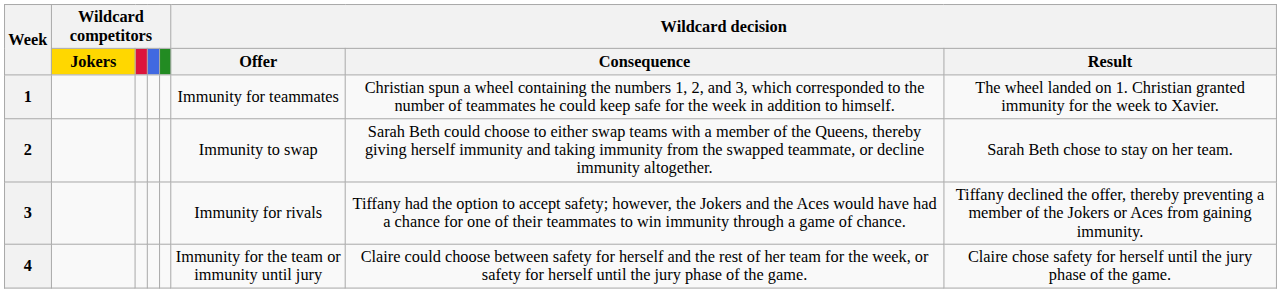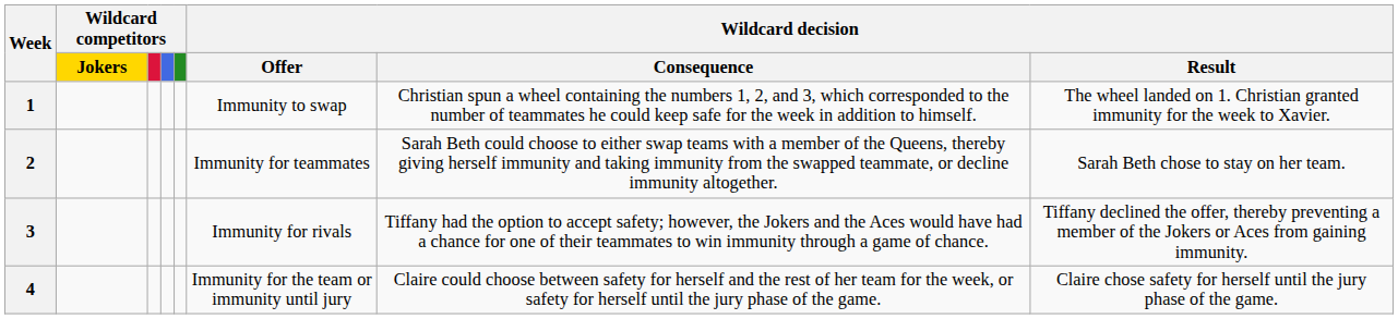 <table class="wikitable" style="text-align:center;">
 <tr>
 <th scope="col" rowspan="2">Week</th>
 <th scope="colgroup" colspan="4">Wildcard competitors</th>
 <th scope="colgroup" colspan="3">Wildcard decision</th>
 </tr>
 <tr>
 <th scope="col" style="background:gold;">Jokers<br></th>
 <th scope="col" style="background:crimson;"><br></th>
 <th scope="col" style="background:royalblue;"><br></th>
 <th scope="col" style="background:forestgreen;"><br></th>
 <th scope="col">Offer</th>
 <th scope="col">Consequence</th>
 <th scope="col">Result</th>
 </tr>
 <tr>
 <th scope="row">1</th>
 <td></td>
 <td></td>
 <td></td>
 <td></td>
-<td>Immunity for teammates</td>
+<td>Immunity to swap</td>
 <td>Christian spun a wheel containing the numbers 1, 2, and 3, which corresponded to the number of teammates he could keep safe for the week in addition to himself.</td>
 <td>The wheel landed on 1. Christian granted immunity for the week to Xavier.</td>
 </tr>
 <tr>
 <th scope="row">2</th>
 <td></td>
 <td></td>
 <td></td>
 <td></td>
-<td>Immunity to swap</td>
+<td>Immunity for teammates</td>
 <td>Sarah Beth could choose to either swap teams with a member of the Queens, thereby giving herself immunity and taking immunity from the swapped teammate, or decline immunity altogether.</td>
 <td>Sarah Beth chose to stay on her team.</td>
 </tr>
 <tr>
 <th scope="row">3</th>
 <td></td>
 <td></td>
 <td></td>
 <td></td>
 <td>Immunity for rivals</td>
 <td>Tiffany had the option to accept safety; however, the Jokers and the Aces would have had a chance for one of their teammates to win immunity through a game of chance.</td>
 <td>Tiffany declined the offer, thereby preventing a member of the Jokers or Aces from gaining immunity.</td>
 </tr>
 <tr>
 <th scope="row">4</th>
 <td></td>
 <td></td>
 <td></td>
 <td></td>
 <td>Immunity for the team or immunity until jury</td>
 <td>Claire could choose between safety for herself and the rest of her team for the week, or safety for herself until the jury phase of the game.</td>
 <td>Claire chose safety for herself until the jury phase of the game.</td>
 </tr>
 </table>
